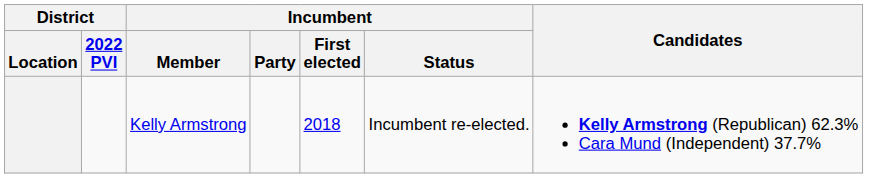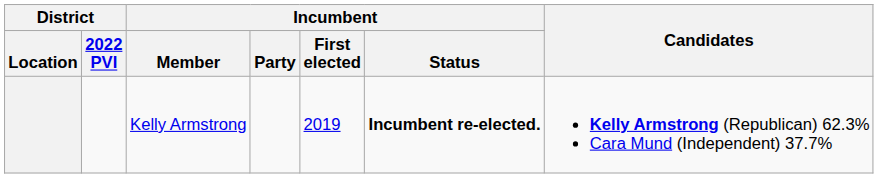 <table class="wikitable sortable">
 <tr>
 <th colspan=2>District</th>
 <th colspan=4>Incumbent</th>
 <th rowspan=2 class="unsortable">Candidates</th>
 </tr>
 <tr valign=bottom>
 <th>Location</th>
 <th><a href='#'>2022<br>PVI</a></th>
 <th>Member</th>
 <th>Party</th>
 <th>First<br>elected</th>
 <th>Status</th>
 </tr>
 <tr>
 <th></th>
 <td></td>
 <td><a href='#'>Kelly Armstrong</a></td>
 <td></td>
-<td><a href='#'>2018</a></td>
-<td>Incumbent re-elected.</td>
+<td><a href='#'>2019</a></td>
+<td><strong>Incumbent re-elected.</strong></td>
 <td nowrap><br><ul><li> <strong><a href='#'>Kelly Armstrong</a></strong> (Republican) 62.3%</li><li><a href='#'>Cara Mund</a> (Independent) 37.7%</li></ul></td>
 </tr>
 </table>
